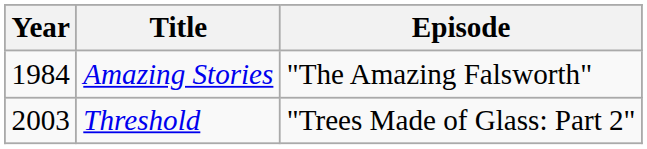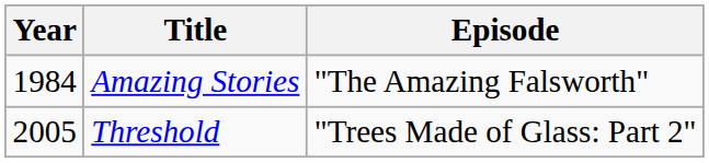 <table class="wikitable">
 <tr>
 <th>Year</th>
 <th>Title</th>
 <th>Episode</th>
 </tr>
 <tr>
 <td>1984</td>
 <td><em><a href='#'>Amazing Stories</a></em></td>
 <td>"The Amazing Falsworth"</td>
 </tr>
 <tr>
-<td>2003</td>
+<td>2005</td>
 <td><em><a href='#'>Threshold</a></em></td>
 <td>"Trees Made of Glass: Part 2"</td>
 </tr>
 </table>
